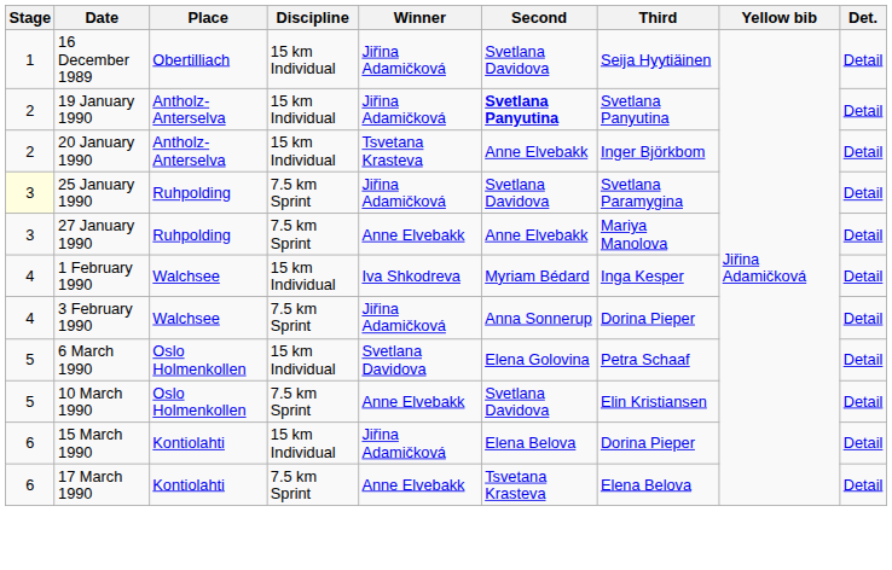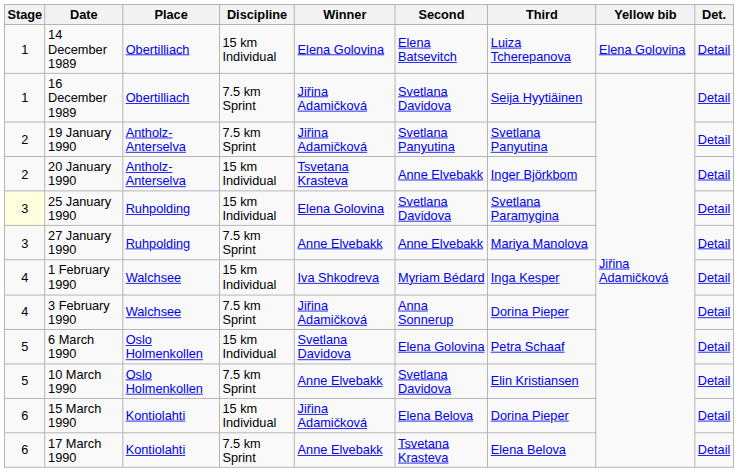 <table class="wikitable" style="font-size:95%;">
 <tr>
 <th width="10">Stage</th>
 <th width="125">Date</th>
 <th width="150">Place</th>
 <th width="110">Discipline</th>
 <th width="190">Winner</th>
 <th width="190">Second</th>
 <th width="190">Third</th>
 <th width="183">Yellow bib <br> </th>
 <th width="8">Det.</th>
 </tr>
 <tr>
 <td align=center>1</td>
+<td>14 December 1989</td>
+<td> <a href='#'>Obertilliach</a></td>
+<td>15 km Individual</td>
+<td> <a href='#'>Elena Golovina</a></td>
+<td> <a href='#'>Elena Batsevitch</a></td>
+<td> <a href='#'>Luiza Tcherepanova</a></td>
+<td> <a href='#'>Elena Golovina</a></td>
+<td><a href='#'>Detail</a></td>
+</tr>
+<tr>
+<td align=center>1</td>
 <td>16 December 1989</td>
 <td> <a href='#'>Obertilliach</a></td>
-<td>15 km Individual</td>
+<td>7.5 km Sprint</td>
 <td> <a href='#'>Jiřina Adamičková</a></td>
 <td> <a href='#'>Svetlana Davidova</a></td>
 <td> <a href='#'>Seija Hyytiäinen</a></td>
 <td rowspan="11"> <a href='#'>Jiřina Adamičková</a></td>
 <td><a href='#'>Detail</a></td>
 </tr>
 <tr>
 <td align=center>2</td>
 <td>19 January 1990</td>
 <td> <a href='#'>Antholz-Anterselva</a></td>
-<td>15 km Individual</td>
+<td>7.5 km Sprint</td>
 <td> <a href='#'>Jiřina Adamičková</a></td>
-<td><strong> <a href='#'>Svetlana Panyutina</a></strong></td>
+<td> <a href='#'>Svetlana Panyutina</a></td>
 <td> <a href='#'>Svetlana Panyutina</a></td>
 <td><a href='#'>Detail</a></td>
 </tr>
 <tr>
 <td align=center>2</td>
 <td>20 January 1990</td>
 <td> <a href='#'>Antholz-Anterselva</a></td>
 <td>15 km Individual</td>
 <td> <a href='#'>Tsvetana Krasteva</a></td>
 <td> <a href='#'>Anne Elvebakk</a></td>
 <td> <a href='#'>Inger Björkbom</a></td>
 <td><a href='#'>Detail</a></td>
 </tr>
 <tr>
 <td align=center style="background: lightyellow;">3</td>
 <td>25 January 1990</td>
 <td> <a href='#'>Ruhpolding</a></td>
-<td>7.5 km Sprint</td>
-<td> <a href='#'>Jiřina Adamičková</a></td>
+<td>15 km Individual</td>
+<td> <a href='#'>Elena Golovina</a></td>
 <td> <a href='#'>Svetlana Davidova</a></td>
 <td> <a href='#'>Svetlana Paramygina</a></td>
 <td><a href='#'>Detail</a></td>
 </tr>
 <tr>
 <td align=center>3</td>
 <td>27 January 1990</td>
 <td> <a href='#'>Ruhpolding</a></td>
 <td>7.5 km Sprint</td>
 <td> <a href='#'>Anne Elvebakk</a></td>
 <td> <a href='#'>Anne Elvebakk</a></td>
 <td> <a href='#'>Mariya Manolova</a></td>
 <td><a href='#'>Detail</a></td>
 </tr>
 <tr>
 <td align=center>4</td>
 <td>1 February 1990</td>
 <td> <a href='#'>Walchsee</a></td>
 <td>15 km Individual</td>
 <td> <a href='#'>Iva Shkodreva</a></td>
 <td> <a href='#'>Myriam Bédard</a></td>
 <td> <a href='#'>Inga Kesper</a></td>
 <td><a href='#'>Detail</a></td>
 </tr>
 <tr>
 <td align=center>4</td>
 <td>3 February 1990</td>
 <td> <a href='#'>Walchsee</a></td>
 <td>7.5 km Sprint</td>
 <td> <a href='#'>Jiřina Adamičková</a></td>
 <td> <a href='#'>Anna Sonnerup</a></td>
 <td> <a href='#'>Dorina Pieper</a></td>
 <td><a href='#'>Detail</a></td>
 </tr>
 <tr>
 <td align=center>5</td>
 <td>6 March 1990</td>
 <td> <a href='#'>Oslo Holmenkollen</a></td>
 <td>15 km Individual</td>
 <td> <a href='#'>Svetlana Davidova</a></td>
 <td> <a href='#'>Elena Golovina</a></td>
 <td> <a href='#'>Petra Schaaf</a></td>
 <td><a href='#'>Detail</a></td>
 </tr>
 <tr>
 <td align=center>5</td>
 <td>10 March 1990</td>
 <td> <a href='#'>Oslo Holmenkollen</a></td>
 <td>7.5 km Sprint</td>
 <td> <a href='#'>Anne Elvebakk</a></td>
 <td> <a href='#'>Svetlana Davidova</a></td>
 <td> <a href='#'>Elin Kristiansen</a></td>
 <td><a href='#'>Detail</a></td>
 </tr>
 <tr>
 <td align=center>6</td>
 <td>15 March 1990</td>
 <td> <a href='#'>Kontiolahti</a></td>
 <td>15 km Individual</td>
 <td> <a href='#'>Jiřina Adamičková</a></td>
 <td> <a href='#'>Elena Belova</a></td>
 <td> <a href='#'>Dorina Pieper</a></td>
 <td><a href='#'>Detail</a></td>
 </tr>
 <tr>
 <td align=center>6</td>
 <td>17 March 1990</td>
 <td> <a href='#'>Kontiolahti</a></td>
 <td>7.5 km Sprint</td>
 <td> <a href='#'>Anne Elvebakk</a></td>
 <td> <a href='#'>Tsvetana Krasteva</a></td>
 <td> <a href='#'>Elena Belova</a></td>
 <td><a href='#'>Detail</a></td>
 </tr>
 </table>
